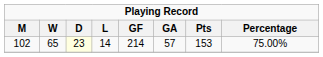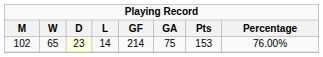 <table class="wikitable" style="text-align: center; width: 500px;">
 <tr>
 <td colspan="8" style="text-align:center;"><strong>Playing Record</strong></td>
 </tr>
 <tr>
 <th>M</th>
 <th>W</th>
 <th>D</th>
 <th>L</th>
 <th>GF</th>
 <th>GA</th>
 <th>Pts</th>
 <th>Percentage</th>
 </tr>
 <tr>
 <td>102</td>
 <td>65</td>
 <td style="background: lightyellow;">23</td>
 <td>14</td>
 <td>214</td>
-<td>57</td>
+<td>75</td>
 <td>153</td>
-<td>75.00%</td>
+<td>76.00%</td>
 </tr>
 <tr>
 </tr>
 </table>
